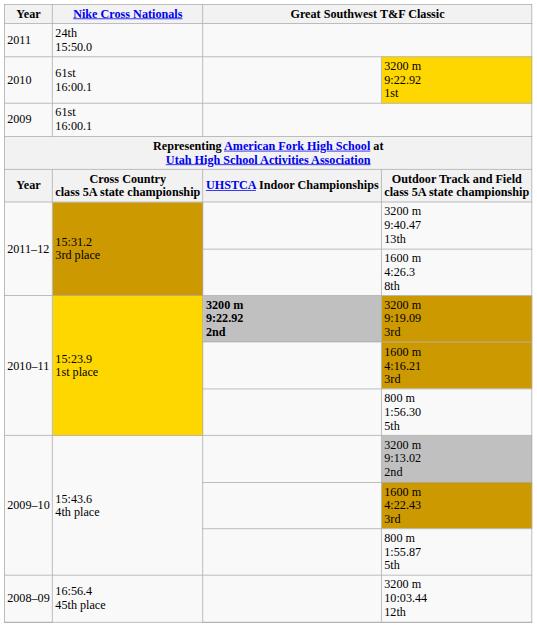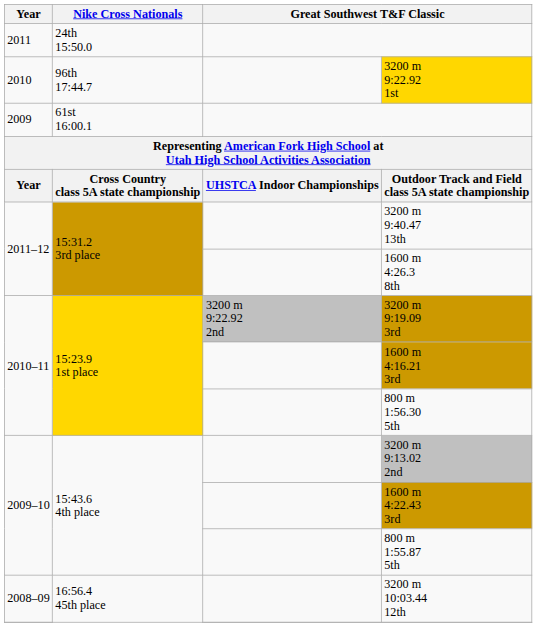 <table class="wikitable sortable">
 <tr>
 <th>Year</th>
 <th><a href='#'>Nike Cross Nationals</a></th>
 <th Colspan=2>Great Southwest T&F Classic</th>
 </tr>
 <tr>
 <td Rowspan=1>2011</td>
 <td>24th<br>15:50.0</td>
 <td Colspan=2></td>
 </tr>
 <tr>
 <td Rowspan=1>2010</td>
-<td>61st<br>16:00.1</td>
+<td>96th<br>17:44.7</td>
 <td></td>
 <td Colspan=2 bgcolor=gold>3200 m<br>9:22.92<br>1st</td>
 </tr>
 <tr>
 <td Rowspan=1>2009</td>
 <td>61st<br>16:00.1</td>
 <td Colspan=2></td>
 </tr>
 <tr>
 <th colspan="7">Representing <a href='#'>American Fork High School</a> at<br><a href='#'>Utah High School Activities Association</a></th>
 </tr>
 <tr>
 <th>Year</th>
 <th>Cross Country<br>class 5A state championship</th>
 <th><a href='#'>UHSTCA</a> Indoor Championships</th>
 <th>Outdoor Track and Field<br>class 5A state championship</th>
 </tr>
 <tr>
 <td Rowspan=2>2011–12</td>
 <td Rowspan=2 bgcolor=cc9900>15:31.2<br>3rd place</td>
 <td></td>
 <td>3200 m<br>9:40.47<br>13th</td>
 </tr>
 <tr>
 <td></td>
 <td>1600 m<br>4:26.3<br>8th</td>
 </tr>
 <tr>
 <td Rowspan=3>2010–11</td>
 <td Rowspan=3 bgcolor=gold>15:23.9<br>1st place</td>
-<td bgcolor=silver><strong>3200 m<br>9:22.92<br>2nd</strong></td>
+<td bgcolor=silver>3200 m<br>9:22.92<br>2nd</td>
 <td bgcolor=cc9900>3200 m<br>9:19.09<br>3rd</td>
 </tr>
 <tr>
 <td></td>
 <td bgcolor=cc9900>1600 m<br>4:16.21<br>3rd</td>
 </tr>
 <tr>
 <td></td>
 <td>800 m<br>1:56.30<br>5th</td>
 </tr>
 <tr>
 <td Rowspan=3>2009–10</td>
 <td Rowspan=3>15:43.6<br>4th place</td>
 <td></td>
 <td bgcolor=silver>3200 m<br>9:13.02<br>2nd</td>
 </tr>
 <tr>
 <td></td>
 <td bgcolor=cc9900>1600 m<br>4:22.43<br>3rd</td>
 </tr>
 <tr>
 <td></td>
 <td>800 m<br>1:55.87<br>5th</td>
 </tr>
 <tr>
 <td Rowspan=1>2008–09</td>
 <td Rowspan=2>16:56.4<br>45th place</td>
 <td></td>
 <td>3200 m<br>10:03.44<br>12th</td>
 </tr>
 <tr>
 </tr>
 </table>
